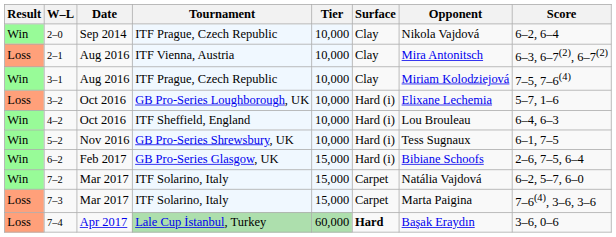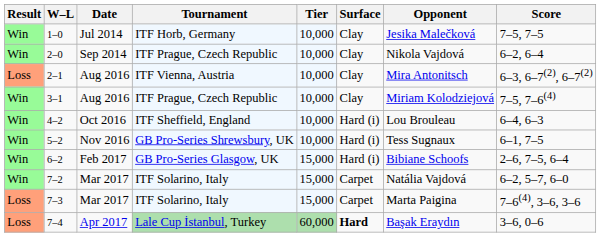 <table class="sortable wikitable">
 <tr>
 <th>Result</th>
 <th class=unsortable>W–L</th>
 <th>Date</th>
 <th>Tournament</th>
 <th>Tier</th>
 <th>Surface</th>
 <th>Opponent</th>
 <th class=unsortable>Score</th>
+</tr>
+<tr>
+<td style=background:#98fb98;>Win</td>
+<td><small>1–0</small></td>
+<td>Jul 2014</td>
+<td style=background:#f0f8ff;>ITF Horb, Germany</td>
+<td style=background:#f0f8ff;>10,000</td>
+<td>Clay</td>
+<td> <a href='#'>Jesika Malečková</a></td>
+<td>7–5, 7–5</td>
 </tr>
 <tr>
 <td style=background:#98fb98;>Win</td>
 <td><small>2–0</small></td>
 <td>Sep 2014</td>
 <td style=background:#f0f8ff;>ITF Prague, Czech Republic</td>
 <td style=background:#f0f8ff;>10,000</td>
 <td>Clay</td>
 <td> Nikola Vajdová</td>
 <td>6–2, 6–4</td>
 </tr>
 <tr>
 <td style=background:#ffa07a;>Loss</td>
 <td><small>2–1</small></td>
 <td>Aug 2016</td>
 <td style=background:#f0f8ff;>ITF Vienna, Austria</td>
 <td style=background:#f0f8ff;>10,000</td>
 <td>Clay</td>
 <td> <a href='#'>Mira Antonitsch</a></td>
 <td>6–3, 6–7<sup>(2)</sup>, 6–7<sup>(2)</sup></td>
 </tr>
 <tr>
 <td style=background:#98fb98;>Win</td>
 <td><small>3–1</small></td>
 <td>Aug 2016</td>
 <td style=background:#f0f8ff;>ITF Prague, Czech Republic</td>
 <td style=background:#f0f8ff;>10,000</td>
 <td>Clay</td>
 <td> <a href='#'>Miriam Kolodziejová</a></td>
 <td>7–5, 7–6<sup>(4)</sup></td>
-</tr>
-<tr>
-<td style=background:#ffa07a;>Loss</td>
-<td><small>3–2</small></td>
-<td>Oct 2016</td>
-<td style=background:#f0f8ff;><a href='#'>GB Pro-Series Loughborough</a>, UK</td>
-<td style=background:#f0f8ff;>10,000</td>
-<td>Hard (i)</td>
-<td> <a href='#'>Elixane Lechemia</a></td>
-<td>5–7, 1–6</td>
 </tr>
 <tr>
 <td style=background:#98fb98;>Win</td>
 <td><small>4–2</small></td>
 <td>Oct 2016</td>
 <td style=background:#f0f8ff;>ITF Sheffield, England</td>
 <td style=background:#f0f8ff;>10,000</td>
 <td>Hard (i)</td>
 <td> Lou Brouleau</td>
 <td>6–4, 6–3</td>
 </tr>
 <tr>
 <td style=background:#98fb98;>Win</td>
 <td><small>5–2</small></td>
 <td>Nov 2016</td>
 <td style=background:#f0f8ff;><a href='#'>GB Pro-Series Shrewsbury</a>, UK</td>
 <td style=background:#f0f8ff;>10,000</td>
 <td>Hard (i)</td>
 <td> Tess Sugnaux</td>
 <td>6–1, 7–5</td>
 </tr>
 <tr>
 <td style=background:#98fb98;>Win</td>
 <td><small>6–2</small></td>
 <td>Feb 2017</td>
 <td style=background:#f0f8ff;><a href='#'>GB Pro-Series Glasgow</a>, UK</td>
 <td style=background:#f0f8ff;>15,000</td>
 <td>Hard (i)</td>
 <td> <a href='#'>Bibiane Schoofs</a></td>
 <td>2–6, 7–5, 6–4</td>
 </tr>
 <tr>
 <td style=background:#98fb98;>Win</td>
 <td><small>7–2</small></td>
 <td>Mar 2017</td>
 <td style=background:#f0f8ff;>ITF Solarino, Italy</td>
 <td style=background:#f0f8ff;>15,000</td>
 <td>Carpet</td>
 <td> Natália Vajdová</td>
 <td>6–2, 5–7, 6–0</td>
 </tr>
 <tr>
 <td style=background:#ffa07a;>Loss</td>
 <td><small>7–3</small></td>
 <td>Mar 2017</td>
 <td style=background:#f0f8ff;>ITF Solarino, Italy</td>
 <td style=background:#f0f8ff;>15,000</td>
 <td>Carpet</td>
 <td> Marta Paigina</td>
 <td>7–6<sup>(4)</sup>, 3–6, 3–6</td>
 </tr>
 <tr>
 <td style=background:#ffa07a;>Loss</td>
 <td><small>7–4</small></td>
 <td><a href='#'>Apr 2017</a></td>
 <td style=background:#addfad;><a href='#'>Lale Cup İstanbul</a>, Turkey</td>
 <td style=background:#addfad;>60,000</td>
 <td><strong>Hard</strong></td>
 <td> <a href='#'>Başak Eraydın</a></td>
 <td>3–6, 0–6</td>
 </tr>
 </table>
